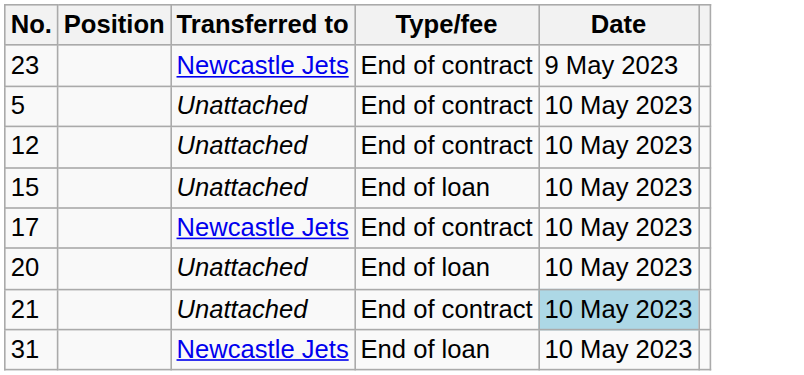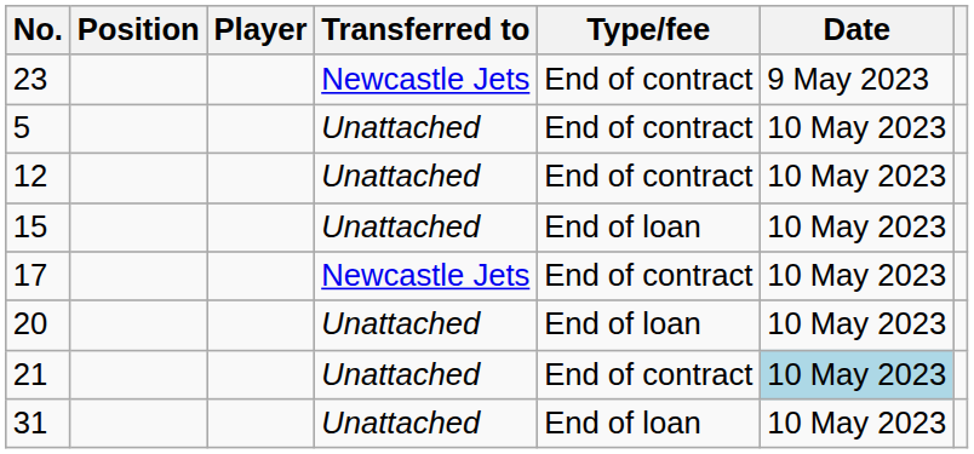 <table class="wikitable plainrowheaders sortable" style="text-align:center; text-align:left">
 <tr>
 <th scope="col">No.</th>
 <th scope="col">Position</th>
+<th scope="col">Player</th>
 <th scope="col">Transferred to</th>
 <th scope="col">Type/fee</th>
 <th scope="col">Date</th>
 <th scope="col" class="unsortable"></th>
 </tr>
 <tr>
 <td>23</td>
+<td></td>
 <td></td>
 <td><a href='#'>Newcastle Jets</a></td>
 <td>End of contract</td>
 <td>9 May 2023</td>
 <td></td>
 </tr>
 <tr>
 <td>5</td>
 <td></td>
+<td></td>
 <td><em>Unattached</em></td>
 <td>End of contract</td>
 <td>10 May 2023</td>
 <td></td>
 </tr>
 <tr>
 <td>12</td>
+<td></td>
 <td></td>
 <td><em>Unattached</em></td>
 <td>End of contract</td>
 <td>10 May 2023</td>
 <td></td>
 </tr>
 <tr>
 <td>15</td>
 <td></td>
+<td></td>
 <td><em>Unattached</em></td>
 <td>End of loan</td>
 <td>10 May 2023</td>
 <td></td>
 </tr>
 <tr>
 <td>17</td>
+<td></td>
 <td></td>
 <td><a href='#'>Newcastle Jets</a></td>
 <td>End of contract</td>
 <td>10 May 2023</td>
 <td></td>
 </tr>
 <tr>
 <td>20</td>
 <td></td>
+<td></td>
 <td><em>Unattached</em></td>
 <td>End of loan</td>
 <td>10 May 2023</td>
 <td></td>
 </tr>
 <tr>
 <td>21</td>
+<td></td>
 <td></td>
 <td><em>Unattached</em></td>
 <td>End of contract</td>
 <td style="background: lightblue;">10 May 2023</td>
 <td></td>
 </tr>
 <tr>
 <td>31</td>
 <td></td>
-<td><a href='#'>Newcastle Jets</a></td>
+<td></td>
+<td><em>Unattached</em></td>
 <td>End of loan</td>
 <td>10 May 2023</td>
 <td></td>
 </tr>
 </table>
